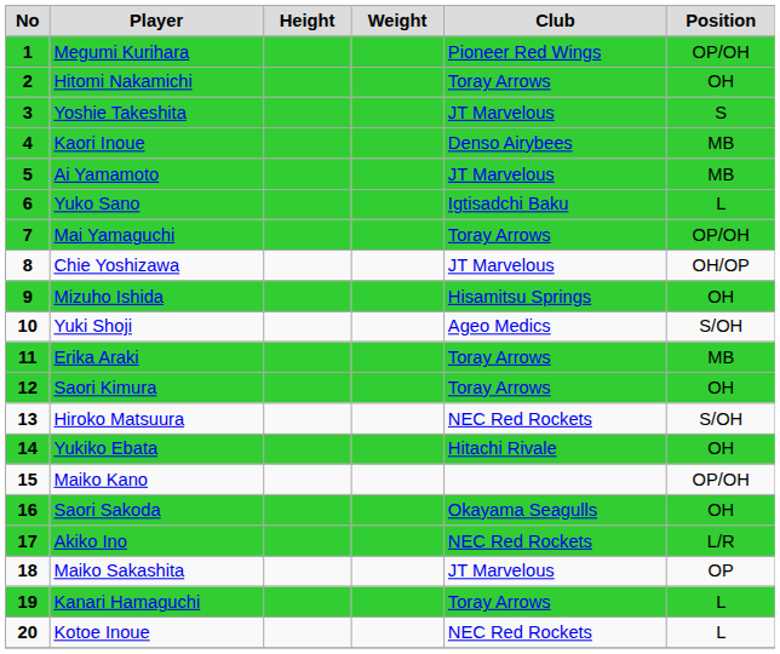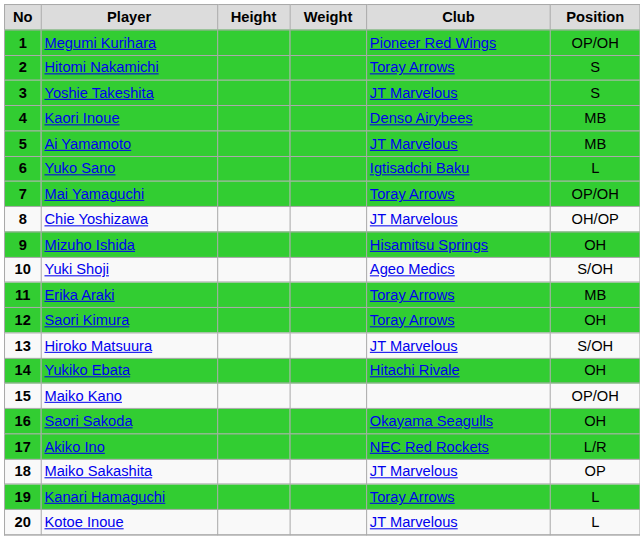 <table class="wikitable" style="margin:0.5em auto; font-size:90%; line-height:1.25em;" width=100%>
 <tr>
 <td bgcolor="#DCDCDC" align="center"><strong>No</strong></td>
 <td bgcolor="#DCDCDC" align="center"><strong>Player</strong></td>
 <td bgcolor="#DCDCDC" align="center"><strong>Height</strong></td>
 <td bgcolor="#DCDCDC" align="center"><strong>Weight</strong></td>
 <td bgcolor="#DCDCDC" align="center"><strong>Club</strong></td>
 <td bgcolor="#DCDCDC" align="center"><strong>Position</strong></td>
 </tr>
 <tr>
 <td style="background:limegreen;" align="center"><strong>1</strong></td>
 <td style="background:limegreen;"><a href='#'>Megumi Kurihara</a></td>
 <td style="background:limegreen;" align="center"></td>
 <td style="background:limegreen;" align="center"></td>
 <td style="background:limegreen;"> <a href='#'>Pioneer Red Wings</a></td>
 <td style="background:limegreen;" align="center">OP/OH</td>
 </tr>
 <tr>
 <td style="background:limegreen;" align="center"><strong>2</strong></td>
 <td style="background:limegreen;"><a href='#'>Hitomi Nakamichi</a></td>
 <td style="background:limegreen;" align="center"></td>
 <td style="background:limegreen;" align="center"></td>
 <td style="background:limegreen;"> <a href='#'>Toray Arrows</a></td>
-<td style="background:limegreen;" align="center">OH</td>
+<td style="background:limegreen;" align="center">S</td>
 </tr>
 <tr>
 <td style="background:limegreen;" align="center"><strong>3</strong></td>
 <td style="background:limegreen;"><a href='#'>Yoshie Takeshita</a></td>
 <td style="background:limegreen;" align="center"></td>
 <td style="background:limegreen;" align="center"></td>
 <td style="background:limegreen;"> <a href='#'>JT Marvelous</a></td>
 <td style="background:limegreen;" align="center">S</td>
 </tr>
 <tr>
 <td style="background:limegreen;" align="center"><strong>4</strong></td>
 <td style="background:limegreen;"><a href='#'>Kaori Inoue</a></td>
 <td style="background:limegreen;" align="center"></td>
 <td style="background:limegreen;" align="center"></td>
 <td style="background:limegreen;"> <a href='#'>Denso Airybees</a></td>
 <td style="background:limegreen;" align="center">MB</td>
 </tr>
 <tr>
 <td style="background:limegreen;" align="center"><strong>5</strong></td>
 <td style="background:limegreen;"><a href='#'>Ai Yamamoto</a></td>
 <td style="background:limegreen;" align="center"></td>
 <td style="background:limegreen;" align="center"></td>
 <td style="background:limegreen;"> <a href='#'>JT Marvelous</a></td>
 <td style="background:limegreen;" align="center">MB</td>
 </tr>
 <tr>
 <td style="background:limegreen;" align="center"><strong>6</strong></td>
 <td style="background:limegreen;"><a href='#'>Yuko Sano</a></td>
 <td style="background:limegreen;" align="center"></td>
 <td style="background:limegreen;" align="center"></td>
 <td style="background:limegreen;"> <a href='#'>Igtisadchi Baku</a></td>
 <td style="background:limegreen;" align="center">L</td>
 </tr>
 <tr>
 <td style="background:limegreen;" align="center"><strong>7</strong></td>
 <td style="background:limegreen;"><a href='#'>Mai Yamaguchi</a></td>
 <td style="background:limegreen;" align="center"></td>
 <td style="background:limegreen;" align="center"></td>
 <td style="background:limegreen;"> <a href='#'>Toray Arrows</a></td>
 <td style="background:limegreen;" align="center">OP/OH</td>
 </tr>
 <tr>
 <td align="center"><strong>8</strong></td>
 <td><a href='#'>Chie Yoshizawa</a></td>
 <td align="center"></td>
 <td align="center"></td>
 <td> <a href='#'>JT Marvelous</a></td>
 <td align="center">OH/OP</td>
 </tr>
 <tr>
 <td style="background:limegreen;" align="center"><strong>9</strong></td>
 <td style="background:limegreen;"><a href='#'>Mizuho Ishida</a></td>
 <td style="background:limegreen;" align="center"></td>
 <td style="background:limegreen;" align="center"></td>
 <td style="background:limegreen;"> <a href='#'>Hisamitsu Springs</a></td>
 <td style="background:limegreen;" align="center">OH</td>
 </tr>
 <tr>
 <td align="center"><strong>10</strong></td>
 <td><a href='#'>Yuki Shoji</a></td>
 <td align="center"></td>
 <td align="center"></td>
 <td> <a href='#'>Ageo Medics</a></td>
 <td align="center">S/OH</td>
 </tr>
 <tr>
 <td style="background:limegreen;" align="center"><strong>11</strong></td>
 <td style="background:limegreen;"><a href='#'>Erika Araki</a></td>
 <td style="background:limegreen;" align="center"></td>
 <td style="background:limegreen;" align="center"></td>
 <td style="background:limegreen;"> <a href='#'>Toray Arrows</a></td>
 <td style="background:limegreen;" align="center">MB</td>
 </tr>
 <tr>
 <td style="background:limegreen;" align="center"><strong>12</strong></td>
 <td style="background:limegreen;"><a href='#'>Saori Kimura</a></td>
 <td style="background:limegreen;" align="center"></td>
 <td style="background:limegreen;" align="center"></td>
 <td style="background:limegreen;"> <a href='#'>Toray Arrows</a></td>
 <td style="background:limegreen;" align="center">OH</td>
 </tr>
 <tr>
 <td align="center"><strong>13</strong></td>
 <td><a href='#'>Hiroko Matsuura</a></td>
 <td align="center"></td>
 <td align="center"></td>
-<td> <a href='#'>NEC Red Rockets</a></td>
+<td> <a href='#'>JT Marvelous</a></td>
 <td align="center">S/OH</td>
 </tr>
 <tr>
 <td style="background:limegreen;" align="center"><strong>14</strong></td>
 <td style="background:limegreen;"><a href='#'>Yukiko Ebata</a></td>
 <td style="background:limegreen;" align="center"></td>
 <td style="background:limegreen;" align="center"></td>
 <td style="background:limegreen;"> <a href='#'>Hitachi Rivale</a></td>
 <td style="background:limegreen;" align="center">OH</td>
 </tr>
 <tr>
 <td align="center"><strong>15</strong></td>
 <td><a href='#'>Maiko Kano</a></td>
 <td align="center"></td>
 <td align="center"></td>
 <td></td>
 <td align="center">OP/OH</td>
 </tr>
 <tr>
 <td style="background:limegreen;" align="center"><strong>16</strong></td>
 <td style="background:limegreen;"><a href='#'>Saori Sakoda</a></td>
 <td style="background:limegreen;" align="center"></td>
 <td style="background:limegreen;" align="center"></td>
 <td style="background:limegreen;"> <a href='#'>Okayama Seagulls</a></td>
 <td style="background:limegreen;" align="center">OH</td>
 </tr>
 <tr>
 <td style="background:limegreen;" align="center"><strong>17</strong></td>
 <td style="background:limegreen;"><a href='#'>Akiko Ino</a></td>
 <td style="background:limegreen;" align="center"></td>
 <td style="background:limegreen;" align="center"></td>
 <td style="background:limegreen;"> <a href='#'>NEC Red Rockets</a></td>
 <td style="background:limegreen;" align="center">L/R</td>
 </tr>
 <tr>
 <td align="center"><strong>18</strong></td>
 <td><a href='#'>Maiko Sakashita</a></td>
 <td align="center"></td>
 <td align="center"></td>
 <td> <a href='#'>JT Marvelous</a></td>
 <td align="center">OP</td>
 </tr>
 <tr>
 <td style="background:limegreen;" align="center"><strong>19</strong></td>
 <td style="background:limegreen;"><a href='#'>Kanari Hamaguchi</a></td>
 <td style="background:limegreen;" align="center"></td>
 <td style="background:limegreen;" align="center"></td>
 <td style="background:limegreen;"> <a href='#'>Toray Arrows</a></td>
 <td style="background:limegreen;" align="center">L</td>
 </tr>
 <tr>
 <td align="center"><strong>20</strong></td>
 <td><a href='#'>Kotoe Inoue</a></td>
 <td align="center"></td>
 <td align="center"></td>
-<td> <a href='#'>NEC Red Rockets</a></td>
+<td> <a href='#'>JT Marvelous</a></td>
 <td align="center">L</td>
 </tr>
 <tr>
 </tr>
 </table>
